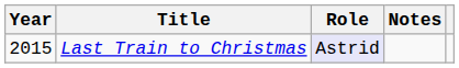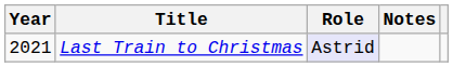 <table class="wikitable sortable">
 <tr>
 <th>Year</th>
 <th>Title</th>
 <th>Role</th>
 <th class="unsortable">Notes</th>
 <th class="unsortable"></th>
 </tr>
 <tr>
-<td>2015</td>
+<td>2021</td>
 <td><em><a href='#'>Last Train to Christmas</a></em></td>
 <td style="background: lavender;">Astrid</td>
 <td></td>
 <td></td>
 </tr>
 </table>
